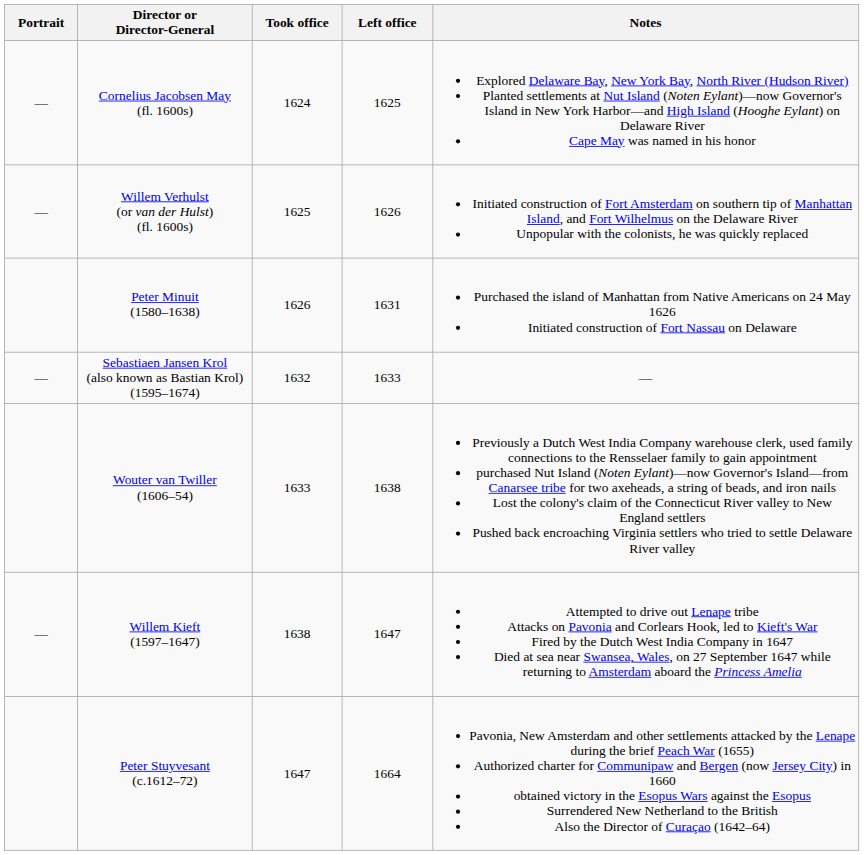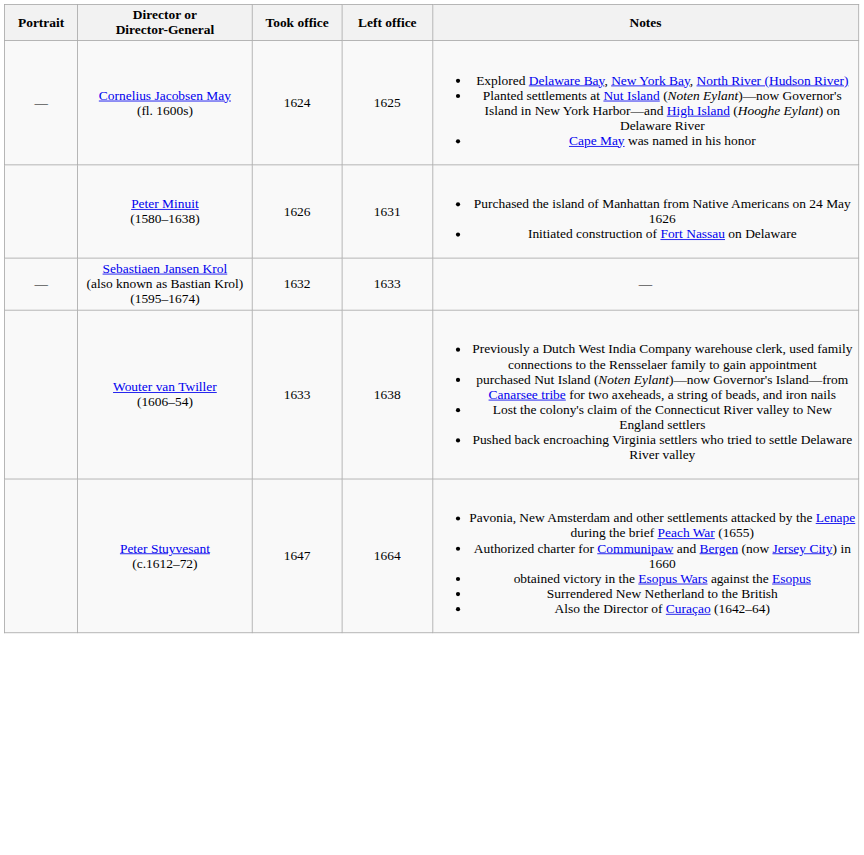 <table class="wikitable" style="text-align:center">
 <tr>
 <th scope="col" width=80>Portrait</th>
 <th scope="col" width=200>Director or<br> Director-General</th>
 <th scope="col" width=100>Took office</th>
 <th scope="col" width=100>Left office</th>
 <th scope="col" width=500>Notes</th>
 </tr>
 <tr>
 <td>—</td>
 <td><a href='#'>Cornelius Jacobsen May</a><br> (fl. 1600s)</td>
 <td>1624</td>
 <td>1625</td>
 <td><br><ul><li>Explored <a href='#'>Delaware Bay</a>, <a href='#'>New York Bay</a>, <a href='#'>North River (Hudson River)</a></li><li>Planted settlements at <a href='#'>Nut Island</a> (<em>Noten Eylant</em>)—now Governor's Island in New York Harbor—and <a href='#'>High Island</a> (<em>Hooghe Eylant</em>) on Delaware River</li><li><a href='#'>Cape May</a> was named in his honor</li></ul></td>
-</tr>
-<tr>
-<td>—</td>
-<td><a href='#'>Willem Verhulst</a><br>(or <em>van der Hulst</em>)<br>(fl. 1600s)</td>
-<td>1625</td>
-<td>1626</td>
-<td><br><ul><li>Initiated construction of <a href='#'>Fort Amsterdam</a> on southern tip of <a href='#'>Manhattan Island</a>, and <a href='#'>Fort Wilhelmus</a> on the Delaware River </li><li>Unpopular with the colonists, he was quickly replaced </li></ul></td>
 </tr>
 <tr>
 <td></td>
 <td><a href='#'>Peter Minuit</a><br> (1580–1638)</td>
 <td>1626</td>
 <td>1631</td>
 <td><br><ul><li>Purchased the island of Manhattan from Native Americans on 24 May 1626 </li><li>Initiated construction of <a href='#'>Fort Nassau</a> on Delaware </li></ul></td>
 </tr>
 <tr>
 <td>—</td>
 <td><a href='#'>Sebastiaen Jansen Krol</a><br>(also known as Bastian Krol)<br>(1595–1674)</td>
 <td>1632</td>
 <td>1633</td>
 <td>—</td>
 </tr>
 <tr>
 <td></td>
 <td><a href='#'>Wouter van Twiller</a><br> (1606–54)</td>
 <td>1633</td>
 <td>1638</td>
 <td><br><ul><li>Previously a Dutch West India Company warehouse clerk, used family connections to the Rensselaer family to gain appointment</li><li>purchased Nut Island (<em>Noten Eylant</em>)—now Governor's Island—from <a href='#'>Canarsee tribe</a> for two axeheads, a string of beads, and iron nails</li><li>Lost the colony's claim of the Connecticut River valley to New England settlers</li><li>Pushed back encroaching Virginia settlers who tried to settle Delaware River valley </li></ul></td>
 </tr>
 <tr>
-<td>—</td>
-<td><a href='#'>Willem Kieft</a><br> (1597–1647)</td>
-<td>1638</td>
-<td>1647</td>
-<td><br><ul><li>Attempted to drive out <a href='#'>Lenape</a> tribe </li><li>Attacks on <a href='#'>Pavonia</a> and Corlears Hook, led to <a href='#'>Kieft's War</a></li><li>Fired by the Dutch West India Company in 1647 </li><li>Died at sea near <a href='#'>Swansea, Wales</a>, on 27 September 1647 while returning to <a href='#'>Amsterdam</a> aboard the <em><a href='#'>Princess Amelia</a></em> </li></ul></td>
-</tr>
-<tr>
 <td></td>
 <td><a href='#'>Peter Stuyvesant</a><br> (c.1612–72)</td>
 <td>1647</td>
 <td>1664</td>
 <td><br><ul><li>Pavonia, New Amsterdam and other settlements attacked by the <a href='#'>Lenape</a> during the brief <a href='#'>Peach War</a> (1655)</li><li>Authorized charter for <a href='#'>Communipaw</a> and <a href='#'>Bergen</a> (now <a href='#'>Jersey City</a>) in 1660 </li><li>obtained victory in the <a href='#'>Esopus Wars</a> against the <a href='#'>Esopus</a></li><li>Surrendered New Netherland to the British </li><li>Also the Director of <a href='#'>Curaçao</a> (1642–64)</li></ul></td>
 </tr>
 </table>
